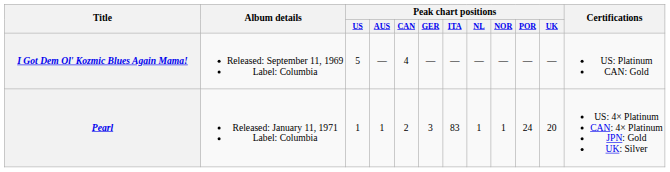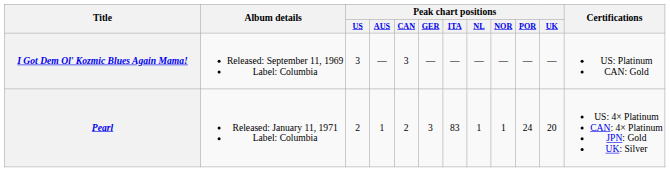 <table class="wikitable plainrowheaders" style="text-align:center;">
 <tr>
 <th rowspan="2" style="width:20em;">Title</th>
 <th rowspan="2">Album details</th>
 <th colspan="9">Peak chart positions</th>
 <th rowspan="2">Certifications</th>
 </tr>
 <tr>
 <th scope="col" style="width:2.5em;font-size:85%"><a href='#'>US</a><br></th>
 <th scope="col" style="width:2.5em;font-size:85%"><a href='#'>AUS</a><br></th>
 <th scope="col" style="width:2.5em;font-size:85%"><a href='#'>CAN</a><br></th>
 <th scope="col" style="width:2.5em;font-size:85%"><a href='#'>GER</a><br></th>
 <th scope="col" style="width:2.5em;font-size:85%"><a href='#'>ITA</a><br></th>
 <th scope="col" style="width:2.5em;font-size:85%"><a href='#'>NL</a><br></th>
 <th scope="col" style="width:2.5em;font-size:85%"><a href='#'>NOR</a><br></th>
 <th scope="col" style="width:2.5em;font-size:85%"><a href='#'>POR</a><br></th>
 <th scope="col" style="width:2.5em;font-size:85%"><a href='#'>UK</a><br></th>
 </tr>
 <tr>
 <th scope="row"><em><a href='#'>I Got Dem Ol' Kozmic Blues Again Mama!</a></em></th>
 <td><br><ul><li>Released: September 11, 1969</li><li>Label: Columbia</li></ul></td>
-<td>5</td>
+<td>3</td>
 <td>—</td>
-<td>4</td>
+<td>3</td>
 <td>—</td>
 <td>—</td>
 <td>—</td>
 <td>—</td>
 <td>—</td>
 <td>—</td>
 <td><br><ul><li>US: Platinum</li><li>CAN: Gold</li></ul></td>
 </tr>
 <tr>
 <th scope="row"><em><a href='#'>Pearl</a></em></th>
 <td><br><ul><li>Released: January 11, 1971</li><li>Label: Columbia</li></ul></td>
-<td>1</td>
+<td>2</td>
 <td>1</td>
 <td>2</td>
 <td>3</td>
 <td>83</td>
 <td>1</td>
 <td>1</td>
 <td>24</td>
 <td>20</td>
 <td><br><ul><li>US: 4× Platinum</li><li><a href='#'>CAN</a>: 4× Platinum</li><li><a href='#'>JPN</a>: Gold</li><li><a href='#'>UK</a>: Silver</li></ul></td>
 </tr>
 </table>
